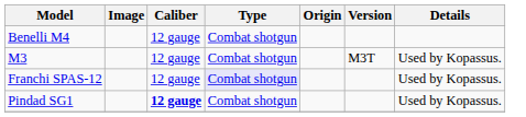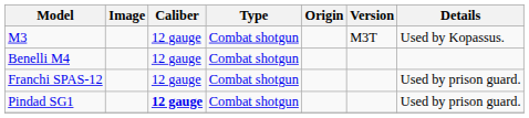 <table class="wikitable">
 <tr>
 <th>Model</th>
 <th>Image</th>
 <th>Caliber</th>
 <th>Type</th>
 <th>Origin</th>
 <th>Version</th>
 <th>Details</th>
 </tr>
 <tr>
+<td><a href='#'>M3</a></td>
+<td></td>
+<td><a href='#'>12 gauge</a></td>
+<td><a href='#'>Combat shotgun</a></td>
+<td></td>
+<td>M3T</td>
+<td>Used by Kopassus.</td>
+</tr>
+<tr>
 <td><a href='#'>Benelli M4</a></td>
 <td></td>
 <td><a href='#'>12 gauge</a></td>
 <td><a href='#'>Combat shotgun</a></td>
 <td></td>
 <td></td>
 <td></td>
 </tr>
 <tr>
-<td><a href='#'>M3</a></td>
+<td><a href='#'>Franchi SPAS-12</a></td>
 <td></td>
 <td><a href='#'>12 gauge</a></td>
 <td><a href='#'>Combat shotgun</a></td>
 <td></td>
-<td>M3T</td>
-<td>Used by Kopassus.</td>
-</tr>
-<tr>
-<td><a href='#'>Franchi SPAS-12</a></td>
 <td></td>
-<td><a href='#'>12 gauge</a></td>
-<td style="background: lavender;"><a href='#'>Combat shotgun</a></td>
-<td></td>
-<td></td>
-<td>Used by Kopassus.</td>
+<td>Used by prison guard.</td>
 </tr>
 <tr>
 <td><a href='#'>Pindad SG1</a></td>
 <td></td>
 <td><strong><a href='#'>12 gauge</a></strong></td>
 <td><a href='#'>Combat shotgun</a></td>
 <td></td>
 <td></td>
-<td>Used by Kopassus.</td>
+<td>Used by prison guard.</td>
 </tr>
 <tr>
 </tr>
 </table>
